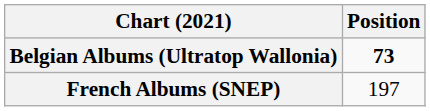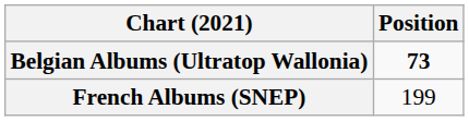 <table class="wikitable sortable plainrowheaders" style="text-align:center">
 <tr>
 <th scope="col">Chart (2021)</th>
 <th scope="col">Position</th>
 </tr>
 <tr>
 <th scope="row">Belgian Albums (Ultratop Wallonia)</th>
 <td><strong>73</strong></td>
 </tr>
 <tr>
 <th scope="row">French Albums (SNEP)</th>
-<td>197</td>
+<td>199</td>
 </tr>
 </table>
